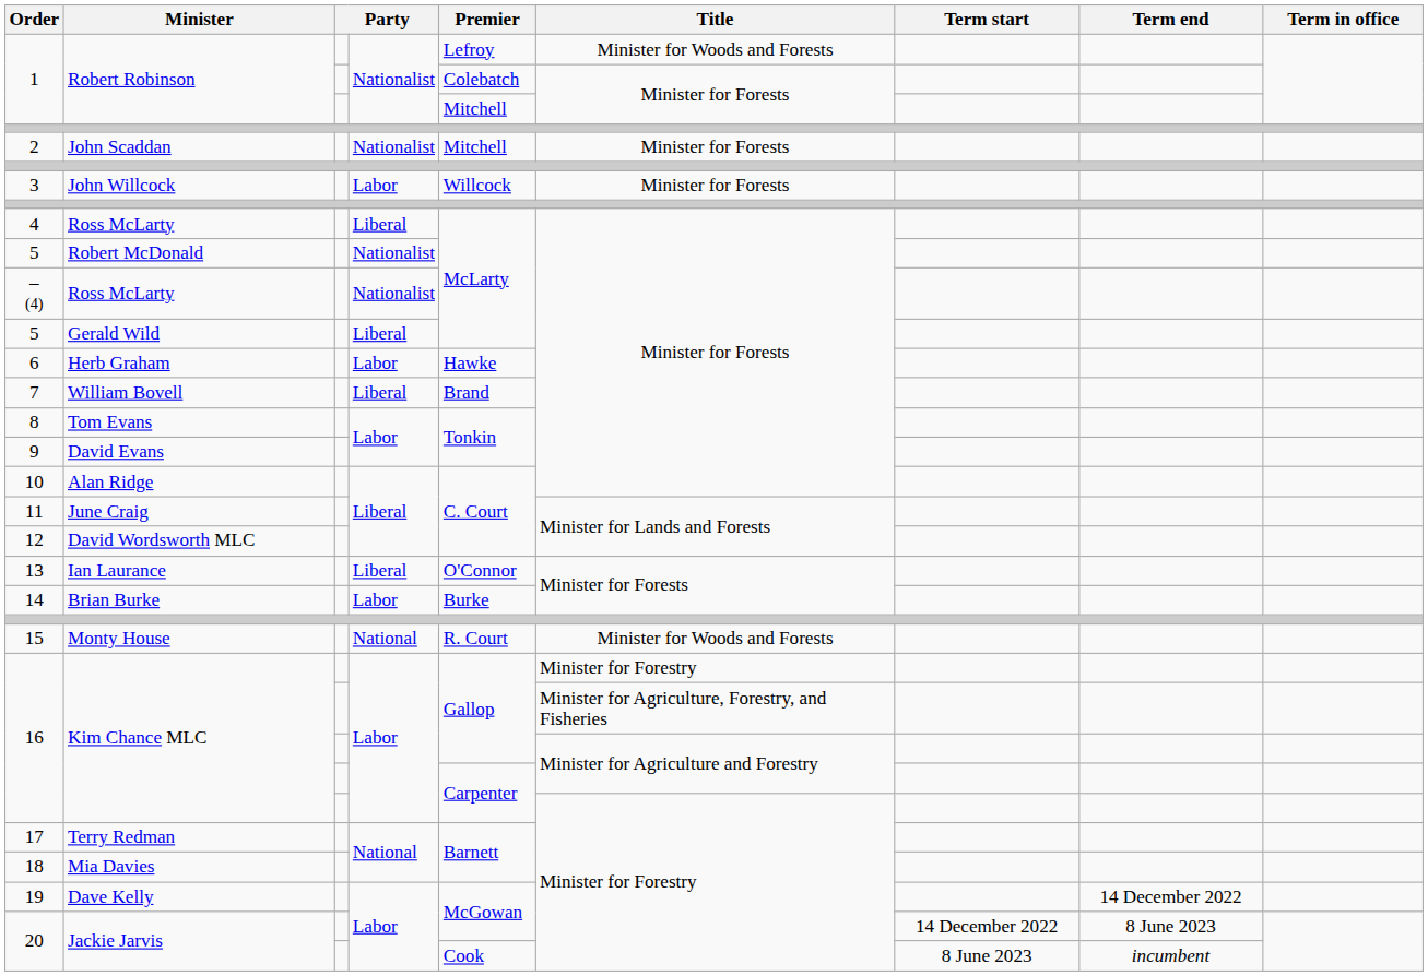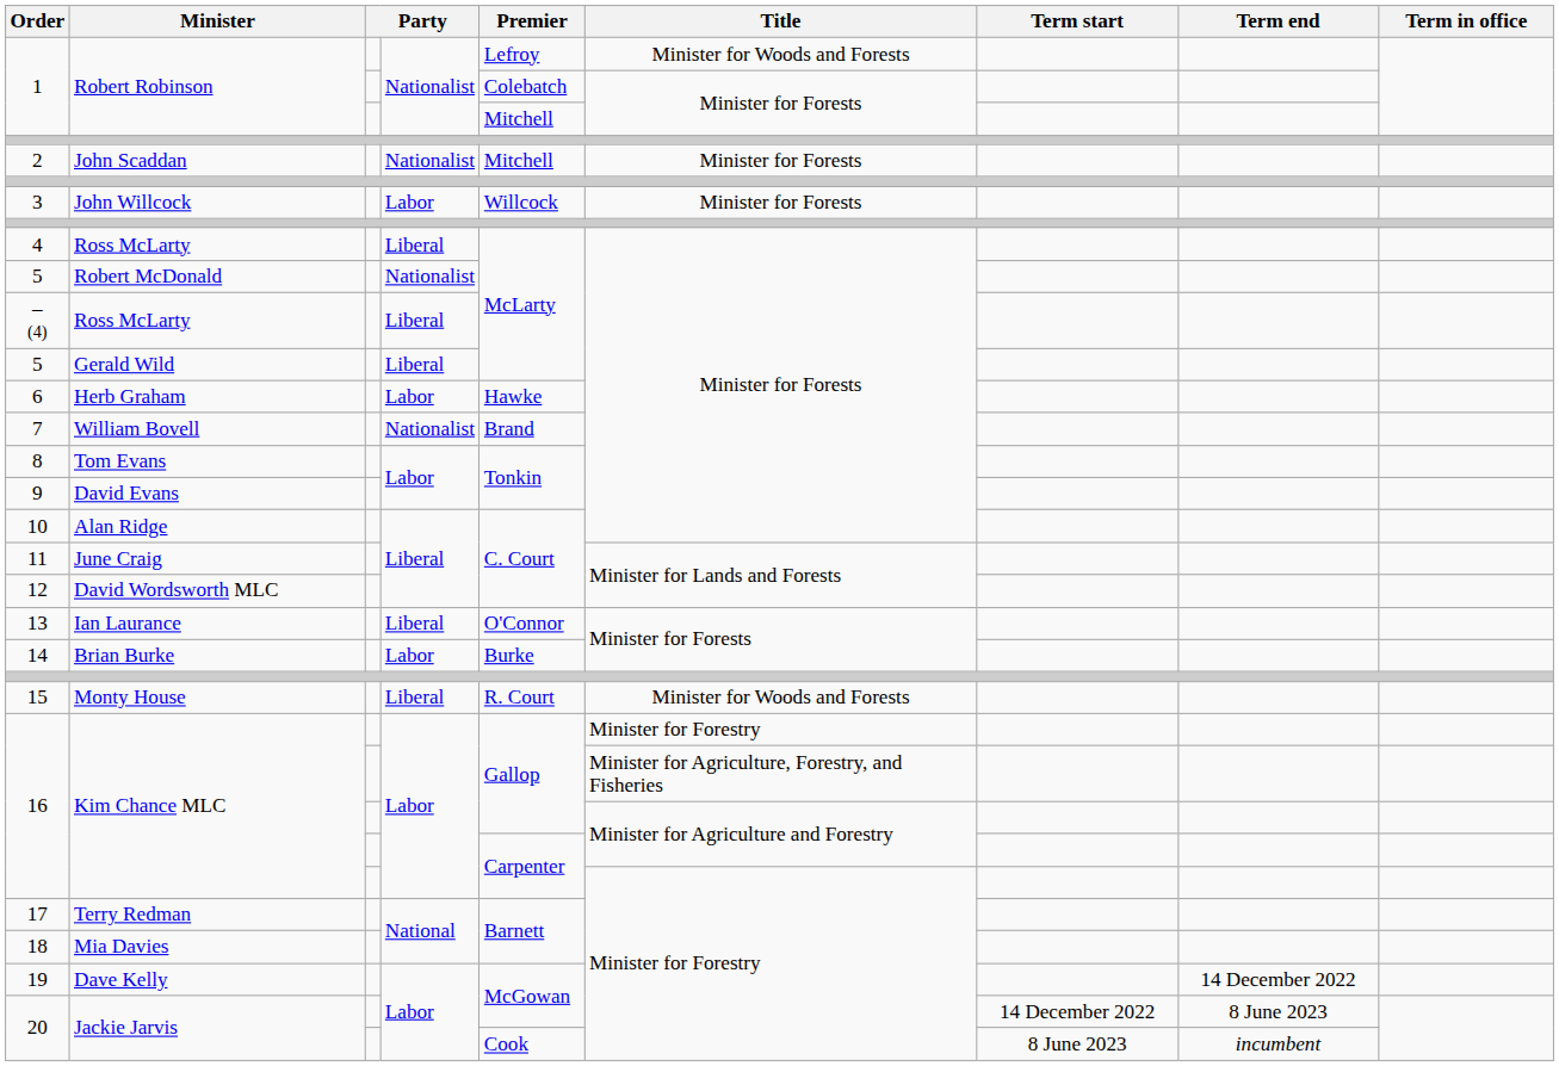 <table class="wikitable">
 <tr>
 <th width=5>Order</th>
 <th width=225>Minister</th>
 <th width=75 colspan="2">Party</th>
 <th width=75>Premier</th>
 <th width=300>Title</th>
 <th width=150>Term start</th>
 <th width=150>Term end</th>
 <th width=130>Term in office</th>
 </tr>
 <tr>
 <td rowspan="3" align=center>1</td>
 <td rowspan="3"><a href='#'>Robert Robinson</a></td>
 <td> </td>
 <td rowspan="3"><a href='#'>Nationalist</a></td>
 <td><a href='#'>Lefroy</a></td>
 <td align=center>Minister for Woods and Forests</td>
 <td align=center></td>
 <td align=center></td>
 <td rowspan="3" align=center></td>
 </tr>
 <tr>
 <td> </td>
 <td><a href='#'>Colebatch</a></td>
 <td rowspan="2" align=center>Minister for Forests</td>
 <td align=center></td>
 <td align=center></td>
 </tr>
 <tr>
 <td> </td>
 <td><a href='#'>Mitchell</a></td>
 <td align=center></td>
 <td align=center></td>
 </tr>
 <tr>
 <th colspan=9 style="background: #cccccc;"></th>
 </tr>
 <tr>
 <td align=center>2</td>
 <td><a href='#'>John Scaddan</a></td>
 <td> </td>
 <td><a href='#'>Nationalist</a></td>
 <td><a href='#'>Mitchell</a></td>
 <td align=center>Minister for Forests</td>
 <td align=center></td>
 <td align=center></td>
 <td align=center></td>
 </tr>
 <tr>
 <th colspan=9 style="background: #cccccc;"></th>
 </tr>
 <tr>
 <td align=center>3</td>
 <td><a href='#'>John Willcock</a></td>
 <td> </td>
 <td><a href='#'>Labor</a></td>
 <td><a href='#'>Willcock</a></td>
 <td align=center>Minister for Forests</td>
 <td align=center></td>
 <td align=center></td>
 <td align=center></td>
 </tr>
 <tr>
 <th colspan=9 style="background: #cccccc;"></th>
 </tr>
 <tr>
 <td align=center>4</td>
 <td><a href='#'>Ross McLarty</a></td>
 <td> </td>
 <td><a href='#'>Liberal</a></td>
 <td rowspan="4"><a href='#'>McLarty</a></td>
 <td rowspan="9" align=center>Minister for Forests</td>
 <td align=center></td>
 <td align=center></td>
 <td align=center></td>
 </tr>
 <tr>
 <td align=center>5</td>
 <td><a href='#'>Robert McDonald</a></td>
 <td> </td>
 <td><a href='#'>Nationalist</a></td>
 <td align=center></td>
 <td align=center></td>
 <td align=center></td>
 </tr>
 <tr>
 <td align=center>–<br><small>(4)</small></td>
 <td><a href='#'>Ross McLarty</a></td>
 <td> </td>
-<td><a href='#'>Nationalist</a></td>
+<td><a href='#'>Liberal</a></td>
 <td align=center></td>
 <td align=center></td>
 <td align=center></td>
 </tr>
 <tr>
 <td align=center>5</td>
 <td><a href='#'>Gerald Wild</a></td>
 <td> </td>
 <td><a href='#'>Liberal</a></td>
 <td align=center></td>
 <td align=center></td>
 <td align=center></td>
 </tr>
 <tr>
 <td align=center>6</td>
 <td><a href='#'>Herb Graham</a></td>
 <td> </td>
 <td><a href='#'>Labor</a></td>
 <td><a href='#'>Hawke</a></td>
 <td align=center></td>
 <td align=center></td>
 <td align=center></td>
 </tr>
 <tr>
 <td align=center>7</td>
 <td><a href='#'>William Bovell</a></td>
 <td> </td>
-<td><a href='#'>Liberal</a></td>
+<td><a href='#'>Nationalist</a></td>
 <td><a href='#'>Brand</a></td>
 <td align=center></td>
 <td align=center></td>
 <td align=center><strong></strong></td>
 </tr>
 <tr>
 <td align=center>8</td>
 <td><a href='#'>Tom Evans</a></td>
 <td> </td>
 <td rowspan="2"><a href='#'>Labor</a></td>
 <td rowspan="2"><a href='#'>Tonkin</a></td>
 <td align=center></td>
 <td align=center></td>
 <td align=center></td>
 </tr>
 <tr>
 <td align=center>9</td>
 <td><a href='#'>David Evans</a></td>
 <td> </td>
 <td align=center></td>
 <td align=center></td>
 <td align=center></td>
 </tr>
 <tr>
 <td align=center>10</td>
 <td><a href='#'>Alan Ridge</a></td>
 <td> </td>
 <td rowspan="3"><a href='#'>Liberal</a></td>
 <td rowspan="3"><a href='#'>C. Court</a></td>
 <td align=center></td>
 <td align=center></td>
 <td align=center></td>
 </tr>
 <tr>
 <td align=center>11</td>
 <td><a href='#'>June Craig</a></td>
 <td> </td>
 <td rowspan="2">Minister for Lands and Forests</td>
 <td align=center></td>
 <td align=center></td>
 <td align=center></td>
 </tr>
 <tr>
 <td align=center>12</td>
 <td><a href='#'>David Wordsworth</a> MLC</td>
 <td> </td>
 <td align=center></td>
 <td align=center></td>
 <td align=center></td>
 </tr>
 <tr>
 <td align=center>13</td>
 <td><a href='#'>Ian Laurance</a></td>
 <td> </td>
 <td><a href='#'>Liberal</a></td>
 <td><a href='#'>O'Connor</a></td>
 <td rowspan="2">Minister for Forests</td>
 <td align=center></td>
 <td align=center></td>
 <td align=center></td>
 </tr>
 <tr>
 <td align=center>14</td>
 <td><a href='#'>Brian Burke</a></td>
 <td> </td>
 <td><a href='#'>Labor</a></td>
 <td><a href='#'>Burke</a></td>
 <td align=center></td>
 <td align=center></td>
 <td align=center></td>
 </tr>
 <tr>
 <th colspan=9 style="background: #cccccc;"></th>
 </tr>
 <tr>
 <td align=center>15</td>
 <td><a href='#'>Monty House</a></td>
 <td> </td>
-<td><a href='#'>National</a></td>
+<td><a href='#'>Liberal</a></td>
 <td><a href='#'>R. Court</a></td>
 <td align=center>Minister for Woods and Forests</td>
 <td align=center></td>
 <td align=center></td>
 <td align=center></td>
 </tr>
 <tr>
 <td rowspan="5" align=center>16</td>
 <td rowspan="5"><a href='#'>Kim Chance</a> MLC</td>
 <td> </td>
 <td rowspan="5"><a href='#'>Labor</a></td>
 <td rowspan="3"><a href='#'>Gallop</a></td>
 <td>Minister for Forestry</td>
 <td align=center></td>
 <td align=center></td>
 <td align=center></td>
 </tr>
 <tr>
 <td> </td>
 <td>Minister for Agriculture, Forestry, and Fisheries</td>
 <td align=center></td>
 <td align=center></td>
 <td align=center></td>
 </tr>
 <tr>
 <td> </td>
 <td rowspan="2">Minister for Agriculture and Forestry</td>
 <td align=center></td>
 <td align=center></td>
 <td align=center></td>
 </tr>
 <tr>
 <td> </td>
 <td rowspan="2"><a href='#'>Carpenter</a></td>
 <td align=center></td>
 <td align=center></td>
 <td align=center></td>
 </tr>
 <tr>
 <td> </td>
 <td rowspan="6">Minister for Forestry</td>
 <td align=center></td>
 <td align=center></td>
 <td align=center></td>
 </tr>
 <tr>
 <td align=center>17</td>
 <td><a href='#'>Terry Redman</a></td>
 <td> </td>
 <td rowspan="2"><a href='#'>National</a></td>
 <td rowspan="2"><a href='#'>Barnett</a></td>
 <td align=center></td>
 <td align=center></td>
 <td align=center></td>
 </tr>
 <tr>
 <td align=center>18</td>
 <td><a href='#'>Mia Davies</a></td>
 <td> </td>
 <td align=center></td>
 <td align=center></td>
 <td align=center></td>
 </tr>
 <tr>
 <td align=center>19</td>
 <td><a href='#'>Dave Kelly</a></td>
 <td> </td>
 <td rowspan="3"><a href='#'>Labor</a></td>
 <td rowspan="2"><a href='#'>McGowan</a></td>
 <td align=center></td>
 <td align=center>14 December 2022</td>
 <td align=center></td>
 </tr>
 <tr>
 <td align=center rowspan="2">20</td>
 <td rowspan="2"><a href='#'>Jackie Jarvis</a></td>
 <td> </td>
 <td align=center>14 December 2022</td>
 <td align=center>8 June 2023</td>
 <td rowspan="2"></td>
 </tr>
 <tr>
 <td> </td>
 <td><a href='#'>Cook</a></td>
 <td align=center>8 June 2023</td>
 <td align=center><em>incumbent</em></td>
 </tr>
 </table>
